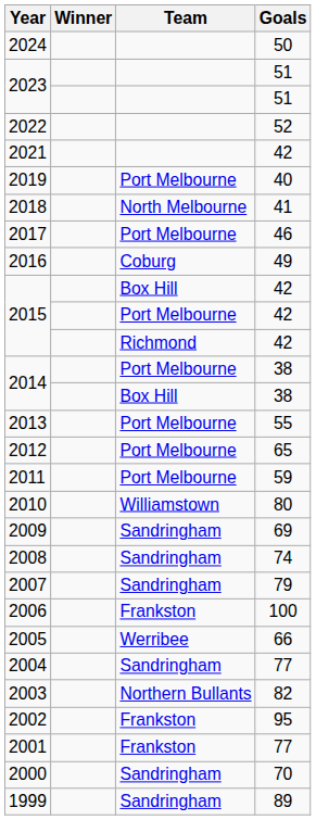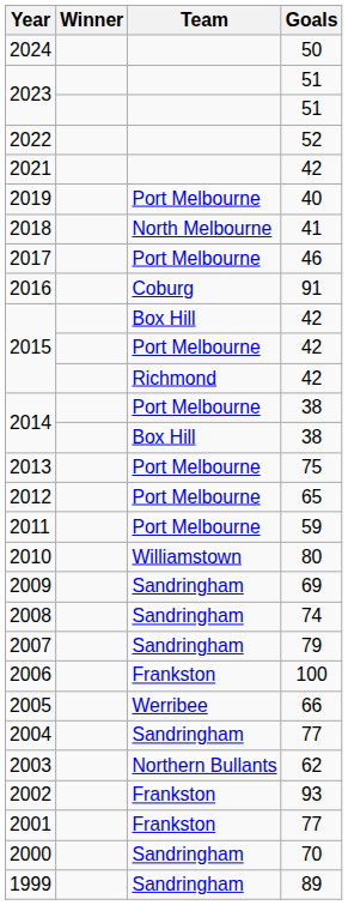 <table class="wikitable sortable">
 <tr>
 <th>Year</th>
 <th>Winner</th>
 <th>Team</th>
 <th>Goals</th>
 </tr>
 <tr>
 <td>2024</td>
 <td></td>
 <td></td>
 <td style="text-align:center;">50</td>
 </tr>
 <tr>
 <td rowspan="2">2023</td>
 <td></td>
 <td></td>
 <td style="text-align:center;">51</td>
 </tr>
 <tr>
 <td></td>
 <td></td>
 <td style="text-align:center;">51</td>
 </tr>
 <tr>
 <td>2022</td>
 <td></td>
 <td></td>
 <td style="text-align:center;">52</td>
 </tr>
 <tr>
 <td>2021</td>
 <td></td>
 <td></td>
 <td style="text-align:center;">42</td>
 </tr>
 <tr>
 <td>2019</td>
 <td></td>
 <td><a href='#'>Port Melbourne</a></td>
 <td style="text-align:center;">40</td>
 </tr>
 <tr>
 <td>2018</td>
 <td></td>
 <td><a href='#'>North Melbourne</a></td>
 <td style="text-align:center;">41</td>
 </tr>
 <tr>
 <td>2017</td>
 <td></td>
 <td><a href='#'>Port Melbourne</a></td>
 <td style="text-align:center;">46</td>
 </tr>
 <tr>
 <td>2016</td>
 <td></td>
 <td><a href='#'>Coburg</a></td>
-<td style="text-align:center;">49</td>
+<td style="text-align:center;">91</td>
 </tr>
 <tr>
 <td rowspan="3">2015</td>
 <td></td>
 <td><a href='#'>Box Hill</a></td>
 <td style="text-align:center;">42</td>
 </tr>
 <tr>
 <td></td>
 <td><a href='#'>Port Melbourne</a></td>
 <td style="text-align:center;">42</td>
 </tr>
 <tr>
 <td></td>
 <td><a href='#'>Richmond</a></td>
 <td style="text-align:center;">42</td>
 </tr>
 <tr>
 <td rowspan="2">2014</td>
 <td></td>
 <td><a href='#'>Port Melbourne</a></td>
 <td style="text-align:center;">38</td>
 </tr>
 <tr>
 <td></td>
 <td><a href='#'>Box Hill</a></td>
 <td style="text-align:center;">38</td>
 </tr>
 <tr>
 <td>2013</td>
 <td></td>
 <td><a href='#'>Port Melbourne</a></td>
-<td style="text-align:center;">55</td>
+<td style="text-align:center;">75</td>
 </tr>
 <tr>
 <td>2012</td>
 <td></td>
 <td><a href='#'>Port Melbourne</a></td>
 <td style="text-align:center;">65</td>
 </tr>
 <tr>
 <td>2011</td>
 <td></td>
 <td><a href='#'>Port Melbourne</a></td>
 <td style="text-align:center;">59</td>
 </tr>
 <tr>
 <td>2010</td>
 <td></td>
 <td><a href='#'>Williamstown</a></td>
 <td style="text-align:center;">80</td>
 </tr>
 <tr>
 <td>2009</td>
 <td></td>
 <td><a href='#'>Sandringham</a></td>
 <td style="text-align:center;">69</td>
 </tr>
 <tr>
 <td>2008</td>
 <td></td>
 <td><a href='#'>Sandringham</a></td>
 <td style="text-align:center;">74</td>
 </tr>
 <tr>
 <td>2007</td>
 <td></td>
 <td><a href='#'>Sandringham</a></td>
 <td style="text-align:center;">79</td>
 </tr>
 <tr>
 <td>2006</td>
 <td></td>
 <td><a href='#'>Frankston</a></td>
 <td style="text-align:center;">100</td>
 </tr>
 <tr>
 <td>2005</td>
 <td></td>
 <td><a href='#'>Werribee</a></td>
 <td style="text-align:center;">66</td>
 </tr>
 <tr>
 <td>2004</td>
 <td></td>
 <td><a href='#'>Sandringham</a></td>
 <td style="text-align:center;">77</td>
 </tr>
 <tr>
 <td>2003</td>
 <td></td>
 <td><a href='#'>Northern Bullants</a></td>
-<td style="text-align:center;">82</td>
+<td style="text-align:center;">62</td>
 </tr>
 <tr>
 <td>2002</td>
 <td></td>
 <td><a href='#'>Frankston</a></td>
-<td style="text-align:center;">95</td>
+<td style="text-align:center;">93</td>
 </tr>
 <tr>
 <td>2001</td>
 <td></td>
 <td><a href='#'>Frankston</a></td>
 <td style="text-align:center;">77</td>
 </tr>
 <tr>
 <td>2000</td>
 <td></td>
 <td><a href='#'>Sandringham</a></td>
 <td style="text-align:center;">70</td>
 </tr>
 <tr>
 <td>1999</td>
 <td></td>
 <td><a href='#'>Sandringham</a></td>
 <td style="text-align:center;">89</td>
 </tr>
 </table>
